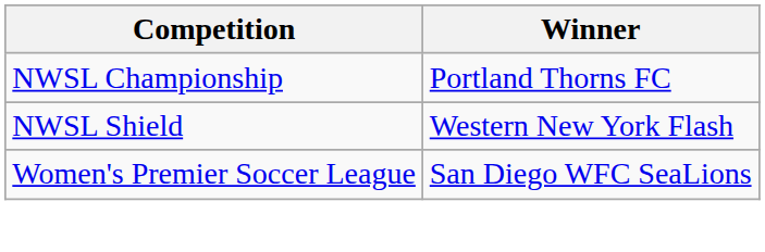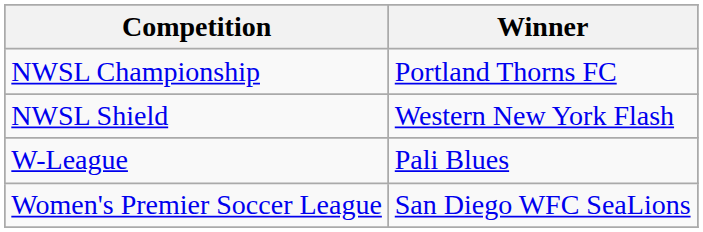 <table class="wikitable">
 <tr>
 <th>Competition</th>
 <th>Winner</th>
 </tr>
 <tr>
 <td><a href='#'>NWSL Championship</a></td>
 <td><a href='#'>Portland Thorns FC</a></td>
 </tr>
 <tr>
 <td><a href='#'>NWSL Shield</a></td>
 <td><a href='#'>Western New York Flash</a></td>
 </tr>
 <tr>
+<td><a href='#'>W-League</a></td>
+<td><a href='#'>Pali Blues</a></td>
+</tr>
+<tr>
 <td><a href='#'>Women's Premier Soccer League</a></td>
 <td><a href='#'>San Diego WFC SeaLions</a></td>
 </tr>
 </table>
